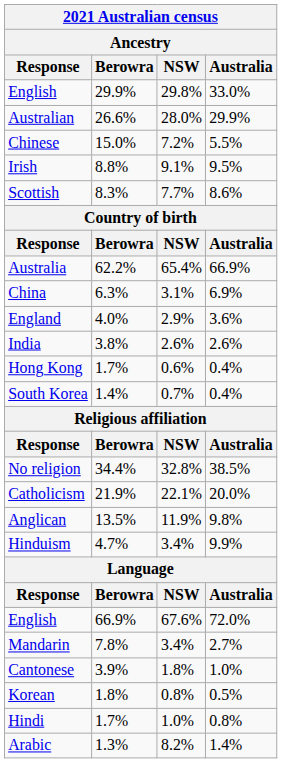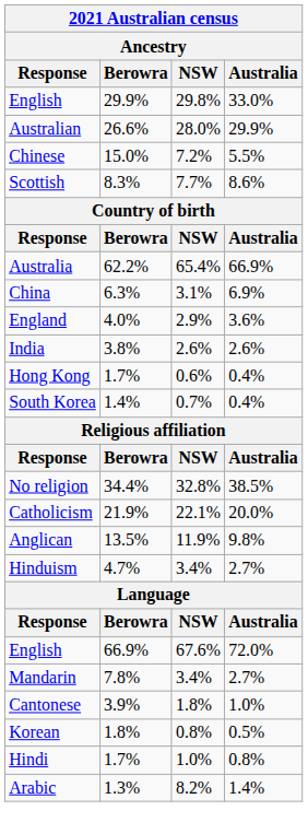 <table class="wikitable">
 <tr>
 <th colspan="4"><a href='#'>2021 Australian census</a></th>
 </tr>
 <tr>
 <th colspan="4">Ancestry</th>
 </tr>
 <tr>
 <th>Response</th>
 <th>Berowra</th>
 <th>NSW</th>
 <th>Australia</th>
 </tr>
 <tr>
 <td><a href='#'>English</a></td>
 <td>29.9%</td>
 <td>29.8%</td>
 <td>33.0%</td>
 </tr>
 <tr>
 <td><a href='#'>Australian</a></td>
 <td>26.6%</td>
 <td>28.0%</td>
 <td>29.9%</td>
 </tr>
 <tr>
 <td><a href='#'>Chinese</a></td>
 <td>15.0%</td>
 <td>7.2%</td>
 <td>5.5%</td>
-</tr>
-<tr>
-<td><a href='#'>Irish</a></td>
-<td>8.8%</td>
-<td>9.1%</td>
-<td>9.5%</td>
 </tr>
 <tr>
 <td><a href='#'>Scottish</a></td>
 <td>8.3%</td>
 <td>7.7%</td>
 <td>8.6%</td>
 </tr>
 <tr>
 <th colspan="4">Country of birth</th>
 </tr>
 <tr>
 <th>Response</th>
 <th>Berowra</th>
 <th>NSW</th>
 <th>Australia</th>
 </tr>
 <tr>
 <td><a href='#'>Australia</a></td>
 <td>62.2%</td>
 <td>65.4%</td>
 <td>66.9%</td>
 </tr>
 <tr>
 <td><a href='#'>China</a></td>
 <td>6.3%</td>
 <td>3.1%</td>
 <td>6.9%</td>
 </tr>
 <tr>
 <td><a href='#'>England</a></td>
 <td>4.0%</td>
 <td>2.9%</td>
 <td>3.6%</td>
 </tr>
 <tr>
 <td><a href='#'>India</a></td>
 <td>3.8%</td>
 <td>2.6%</td>
 <td>2.6%</td>
 </tr>
 <tr>
 <td><a href='#'>Hong Kong</a></td>
 <td>1.7%</td>
 <td>0.6%</td>
 <td>0.4%</td>
 </tr>
 <tr>
 <td><a href='#'>South Korea</a></td>
 <td>1.4%</td>
 <td>0.7%</td>
 <td>0.4%</td>
 </tr>
 <tr>
 <th colspan="4">Religious affiliation</th>
 </tr>
 <tr>
 <th>Response</th>
 <th>Berowra</th>
 <th>NSW</th>
 <th>Australia</th>
 </tr>
 <tr>
 <td><a href='#'>No religion</a></td>
 <td>34.4%</td>
 <td>32.8%</td>
 <td>38.5%</td>
 </tr>
 <tr>
 <td><a href='#'>Catholicism</a></td>
 <td>21.9%</td>
 <td>22.1%</td>
 <td>20.0%</td>
 </tr>
 <tr>
 <td><a href='#'>Anglican</a></td>
 <td>13.5%</td>
 <td>11.9%</td>
 <td>9.8%</td>
 </tr>
 <tr>
 <td><a href='#'>Hinduism</a></td>
 <td>4.7%</td>
 <td>3.4%</td>
-<td>9.9%</td>
+<td>2.7%</td>
 </tr>
 <tr>
 <th colspan="4">Language</th>
 </tr>
 <tr>
 <th>Response</th>
 <th>Berowra</th>
 <th>NSW</th>
 <th>Australia</th>
 </tr>
 <tr>
 <td><a href='#'>English</a></td>
 <td>66.9%</td>
 <td>67.6%</td>
 <td>72.0%</td>
 </tr>
 <tr>
 <td><a href='#'>Mandarin</a></td>
 <td>7.8%</td>
 <td>3.4%</td>
 <td>2.7%</td>
 </tr>
 <tr>
 <td><a href='#'>Cantonese</a></td>
 <td>3.9%</td>
 <td>1.8%</td>
 <td>1.0%</td>
 </tr>
 <tr>
 <td><a href='#'>Korean</a></td>
 <td>1.8%</td>
 <td>0.8%</td>
 <td>0.5%</td>
 </tr>
 <tr>
 <td><a href='#'>Hindi</a></td>
 <td>1.7%</td>
 <td>1.0%</td>
 <td>0.8%</td>
 </tr>
 <tr>
 <td><a href='#'>Arabic</a></td>
 <td>1.3%</td>
 <td>8.2%</td>
 <td>1.4%</td>
 </tr>
 </table>
